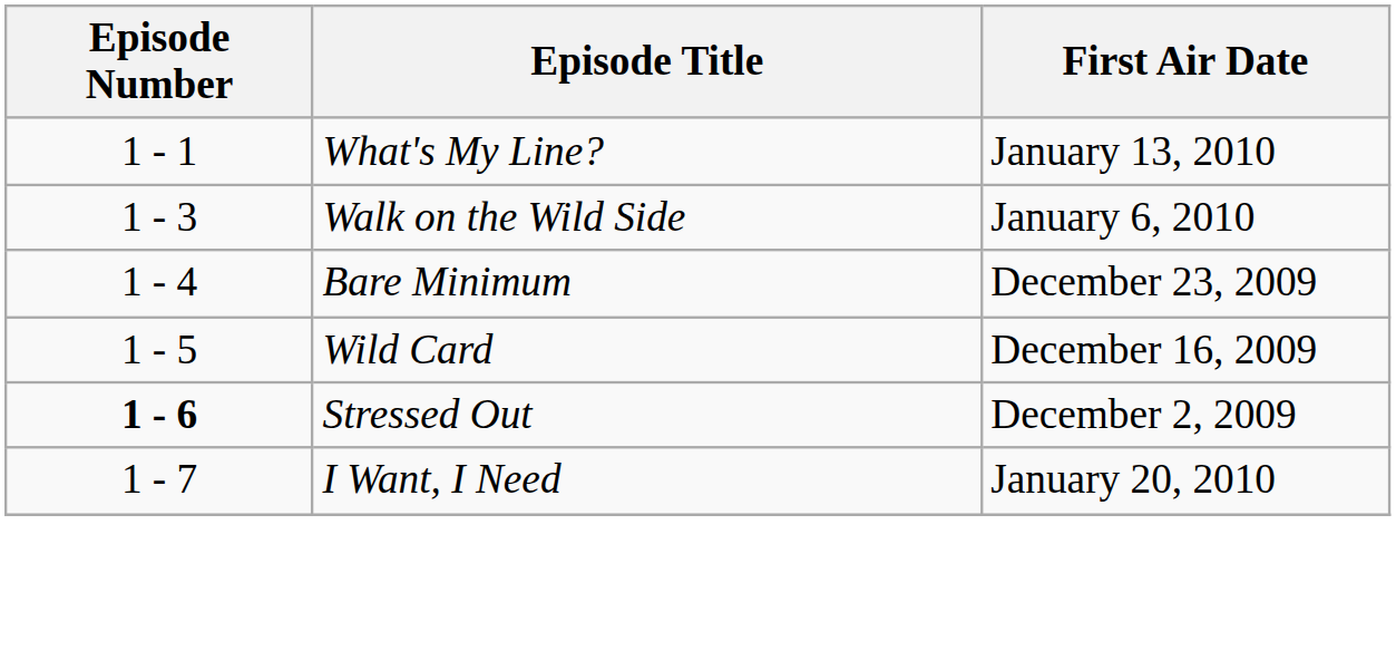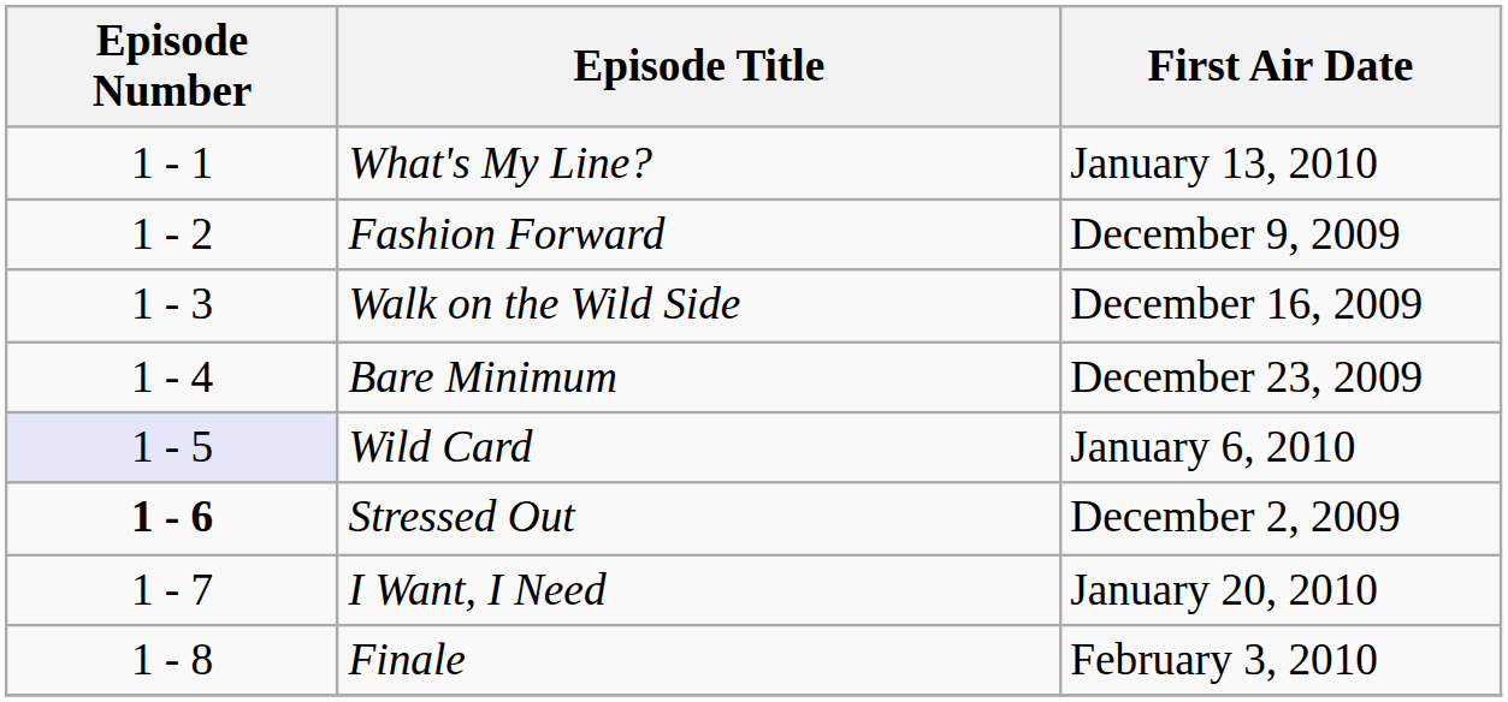 <table class="wikitable">
 <tr>
 <th width="111">Episode Number</th>
 <th width="250">Episode Title</th>
 <th width="150">First Air Date</th>
 </tr>
 <tr>
 <td align="center">1 - 1</td>
 <td align="left"><em>What's My Line?</em></td>
 <td align="left">January 13, 2010</td>
 </tr>
 <tr>
+<td align="center">1 - 2</td>
+<td align="left"><em>Fashion Forward</em></td>
+<td align="left">December 9, 2009</td>
+</tr>
+<tr>
 <td align="center">1 - 3</td>
 <td align="left"><em>Walk on the Wild Side</em></td>
-<td align="left">January 6, 2010</td>
+<td align="left">December 16, 2009</td>
 </tr>
 <tr>
 <td align="center">1 - 4</td>
 <td align="left"><em>Bare Minimum</em></td>
 <td align="left">December 23, 2009</td>
 </tr>
 <tr>
-<td align="center">1 - 5</td>
+<td align="center" style="background: lavender;">1 - 5</td>
 <td align="left"><em>Wild Card</em></td>
-<td align="left">December 16, 2009</td>
+<td align="left">January 6, 2010</td>
 </tr>
 <tr>
 <td align="center"><strong>1 - 6</strong></td>
 <td align="left"><em>Stressed Out</em></td>
 <td align="left">December 2, 2009</td>
 </tr>
 <tr>
 <td align="center">1 - 7</td>
 <td align="left"><em>I Want, I Need</em></td>
 <td align="left">January 20, 2010</td>
 </tr>
 <tr>
+<td align="center">1 - 8</td>
+<td align="left"><em>Finale</em></td>
+<td align="left">February 3, 2010</td>
+</tr>
+<tr>
 </tr>
 </table>
